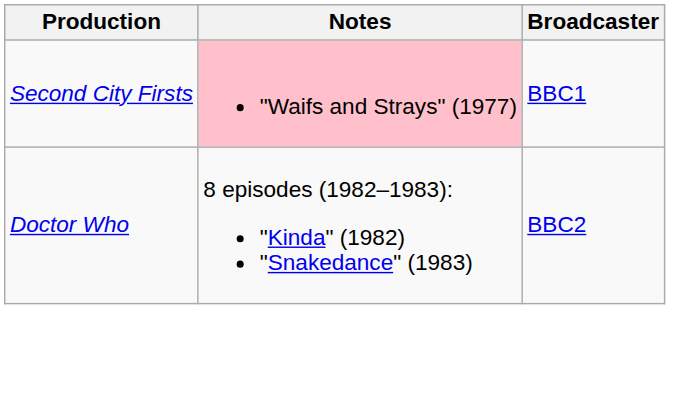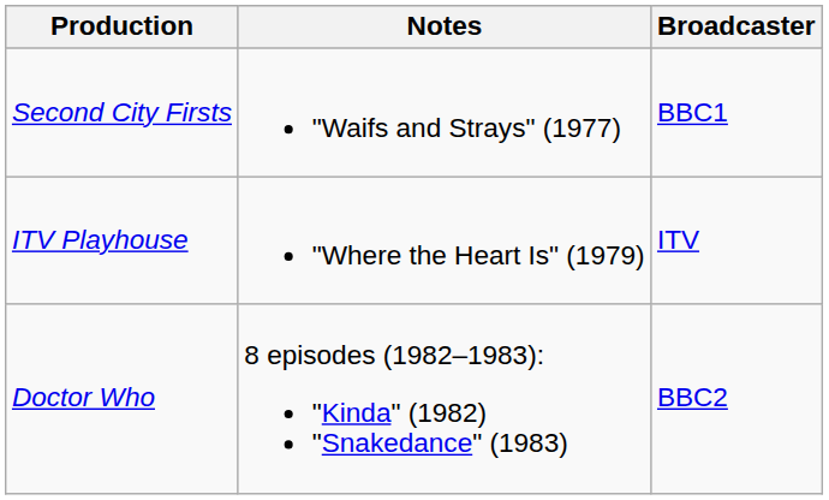 <table class="wikitable">
 <tr style="background:#ccc; text-align:center;">
 <th>Production</th>
 <th>Notes</th>
 <th>Broadcaster</th>
 </tr>
 <tr>
 <td><em><a href='#'>Second City Firsts</a></em></td>
-<td style="background: pink;"><br><ul><li>"Waifs and Strays" (1977)</li></ul></td>
+<td><br><ul><li>"Waifs and Strays" (1977)</li></ul></td>
 <td><a href='#'>BBC1</a></td>
+</tr>
+<tr>
+<td><em><a href='#'>ITV Playhouse</a></em></td>
+<td><br><ul><li>"Where the Heart Is" (1979)</li></ul></td>
+<td><a href='#'>ITV</a></td>
 </tr>
 <tr>
 <td><em><a href='#'>Doctor Who</a></em></td>
 <td><br>8 episodes (1982–1983):<ul><li>"<a href='#'>Kinda</a>" (1982)</li><li>"<a href='#'>Snakedance</a>" (1983)</li></ul></td>
 <td><a href='#'>BBC2</a></td>
 </tr>
 </table>
